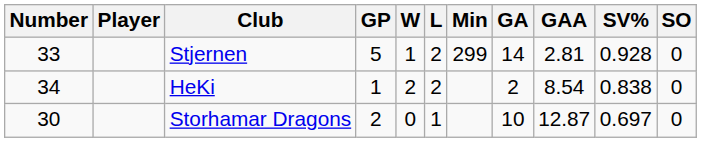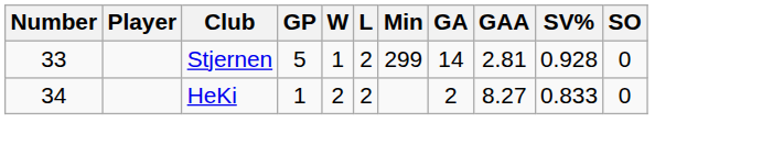 <table class="wikitable sortable" style="text-align:center; padding:4px; border-spacing=0;">
 <tr>
 <th>Number</th>
 <th>Player</th>
 <th>Club</th>
 <th>GP</th>
 <th>W</th>
 <th>L</th>
 <th>Min</th>
 <th>GA</th>
 <th>GAA</th>
 <th>SV%</th>
 <th>SO</th>
 </tr>
 <tr>
 <td>33</td>
 <td align=left></td>
 <td align=left><a href='#'>Stjernen</a></td>
 <td>5</td>
 <td>1</td>
 <td>2</td>
 <td>299</td>
 <td>14</td>
 <td>2.81</td>
 <td>0.928</td>
 <td>0</td>
 </tr>
 <tr>
 <td>34</td>
 <td align=left></td>
 <td align=left><a href='#'>HeKi</a></td>
 <td>1</td>
 <td>2</td>
 <td>2</td>
 <td></td>
 <td>2</td>
-<td>8.54</td>
-<td>0.838</td>
-<td>0</td>
-</tr>
-<tr>
-<td>30</td>
-<td align=left></td>
-<td align=left><a href='#'>Storhamar Dragons</a></td>
-<td>2</td>
-<td>0</td>
-<td>1</td>
-<td></td>
-<td>10</td>
-<td>12.87</td>
-<td>0.697</td>
+<td>8.27</td>
+<td>0.833</td>
 <td>0</td>
 </tr>
 </table>
